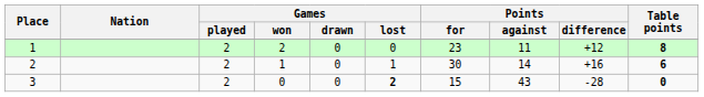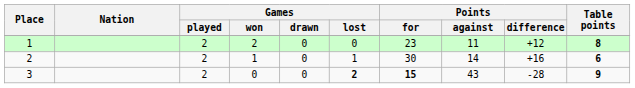 <table class="wikitable">
 <tr>
 <th rowspan=2 width="8%">Place</th>
 <th rowspan=2 width="20%">Nation</th>
 <th colspan=4 width="32%">Games</th>
 <th colspan=3 width="30%">Points</th>
 <th rowspan=2 width="10%">Table<br>points</th>
 </tr>
 <tr>
 <th width="8%">played</th>
 <th width="8%">won</th>
 <th width="8%">drawn</th>
 <th width="8%">lost</th>
 <th width="10%">for</th>
 <th width="10%">against</th>
 <th width="10%">difference</th>
 </tr>
 <tr>
 </tr>
 <tr bgcolor=#ccffcc align=center>
 <td>1</td>
 <td align=left></td>
 <td>2</td>
 <td>2</td>
 <td>0</td>
 <td>0</td>
 <td>23</td>
 <td>11</td>
 <td>+12</td>
 <td><strong>8</strong></td>
 </tr>
 <tr align=center>
 <td>2</td>
 <td align=left></td>
 <td>2</td>
 <td>1</td>
 <td>0</td>
 <td>1</td>
 <td>30</td>
 <td>14</td>
 <td>+16</td>
 <td><strong>6</strong></td>
 </tr>
 <tr align=center>
 <td>3</td>
 <td align=left></td>
 <td>2</td>
 <td>0</td>
 <td>0</td>
 <td><strong>2</strong></td>
-<td>15</td>
+<td><strong>15</strong></td>
 <td>43</td>
 <td>-28</td>
-<td><strong>0</strong></td>
+<td><strong>9</strong></td>
 </tr>
 </table>
